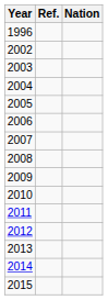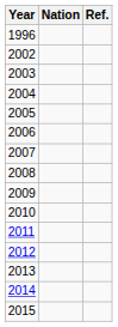 <table class="wikitable">
 <tr>
 <th>Year</th>
+<th>Nation</th>
 <th>Ref.</th>
-<th>Nation</th>
 </tr>
 <tr>
 <td>1996</td>
 <td></td>
 <td></td>
 </tr>
 <tr>
 <td>2002</td>
 <td></td>
 <td></td>
 </tr>
 <tr>
 <td>2003</td>
 <td></td>
 <td></td>
 </tr>
 <tr>
 <td>2004</td>
 <td></td>
 <td></td>
 </tr>
 <tr>
 <td>2005</td>
 <td></td>
 <td></td>
 </tr>
 <tr>
 <td>2006</td>
 <td></td>
 <td></td>
 </tr>
 <tr>
 <td>2007</td>
+<td><br></td>
 <td></td>
-<td><br></td>
 </tr>
 <tr>
 <td>2008</td>
+<td><br></td>
 <td></td>
-<td><br></td>
 </tr>
 <tr>
 <td>2009</td>
 <td></td>
 <td></td>
 </tr>
 <tr>
 <td>2010</td>
 <td></td>
 <td></td>
 </tr>
 <tr>
 <td><a href='#'>2011</a></td>
 <td></td>
 <td></td>
 </tr>
 <tr>
 <td><a href='#'>2012</a></td>
 <td></td>
 <td></td>
 </tr>
 <tr>
 <td>2013</td>
 <td></td>
 <td></td>
 </tr>
 <tr>
 <td><a href='#'>2014</a></td>
 <td></td>
 <td></td>
 </tr>
 <tr>
 <td>2015</td>
 <td></td>
 <td></td>
 </tr>
 </table>
